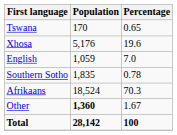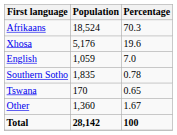 <table class="wikitable">
 <tr>
 <th>First language</th>
 <th>Population</th>
 <th>Percentage</th>
 </tr>
 <tr>
-<td><a href='#'>Tswana</a></td>
-<td>170</td>
-<td>0.65</td>
+<td><a href='#'>Afrikaans</a></td>
+<td>18,524</td>
+<td>70.3</td>
 </tr>
 <tr>
 <td><a href='#'>Xhosa</a></td>
 <td>5,176</td>
 <td>19.6</td>
 </tr>
 <tr>
 <td><a href='#'>English</a></td>
 <td>1,059</td>
 <td>7.0</td>
 </tr>
 <tr>
 <td><a href='#'>Southern Sotho</a></td>
 <td>1,835</td>
 <td>0.78</td>
 </tr>
 <tr>
-<td><a href='#'>Afrikaans</a></td>
-<td>18,524</td>
-<td>70.3</td>
+<td><a href='#'>Tswana</a></td>
+<td>170</td>
+<td>0.65</td>
 </tr>
 <tr>
 <td><a href='#'>Other</a></td>
-<td><strong>1,360</strong></td>
+<td>1,360</td>
 <td>1.67</td>
 </tr>
 <tr>
 <td><strong>Total</strong></td>
 <td><strong>28,142</strong></td>
 <td><strong>100</strong></td>
 </tr>
 <tr>
 </tr>
 </table>
